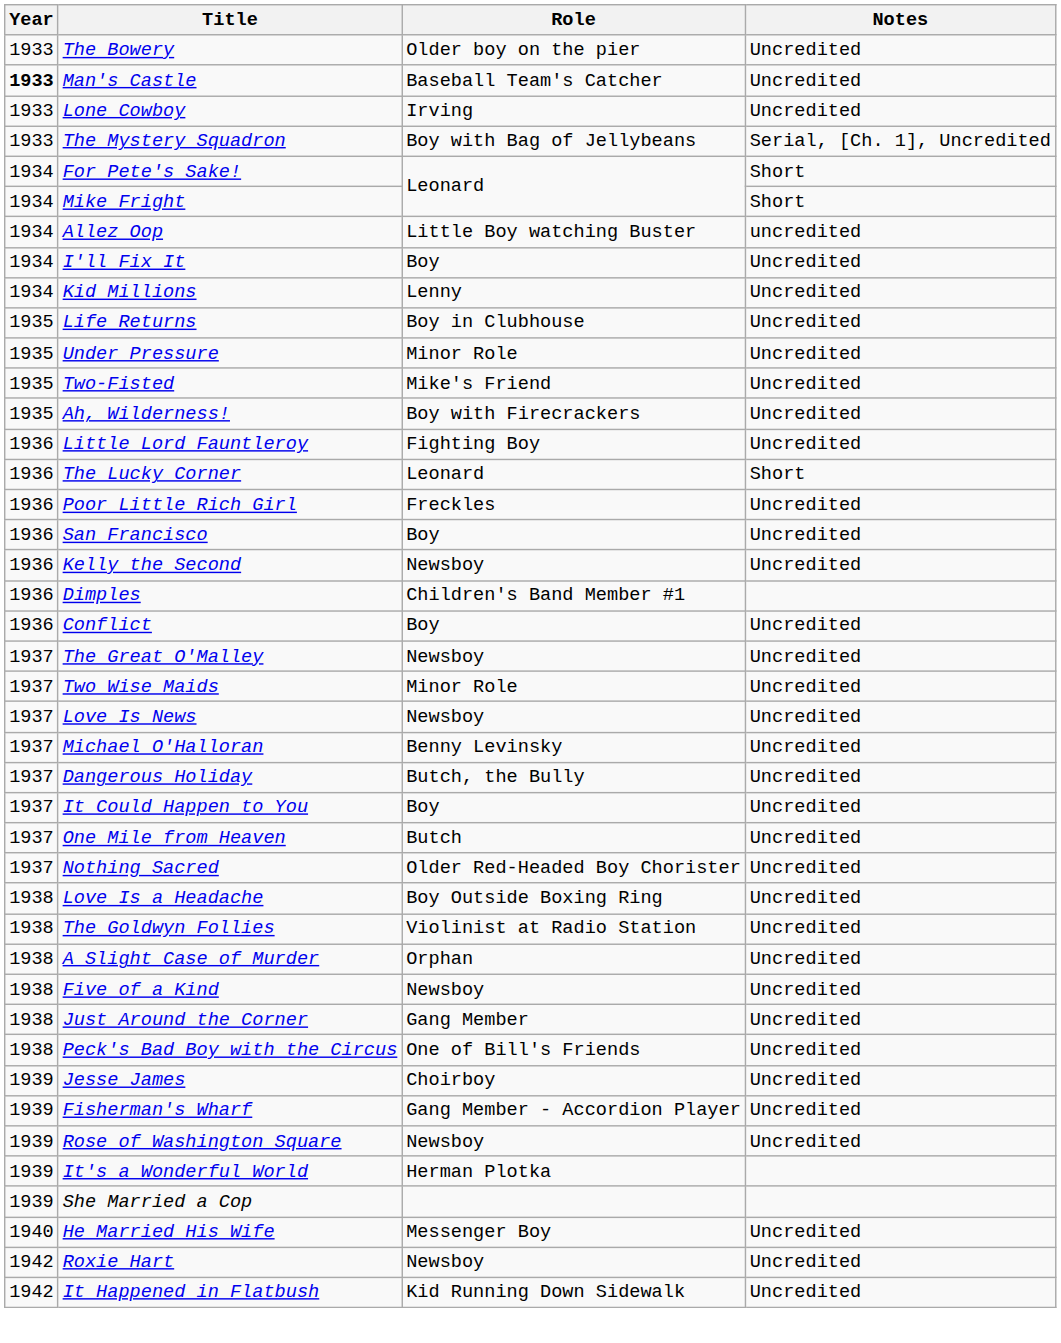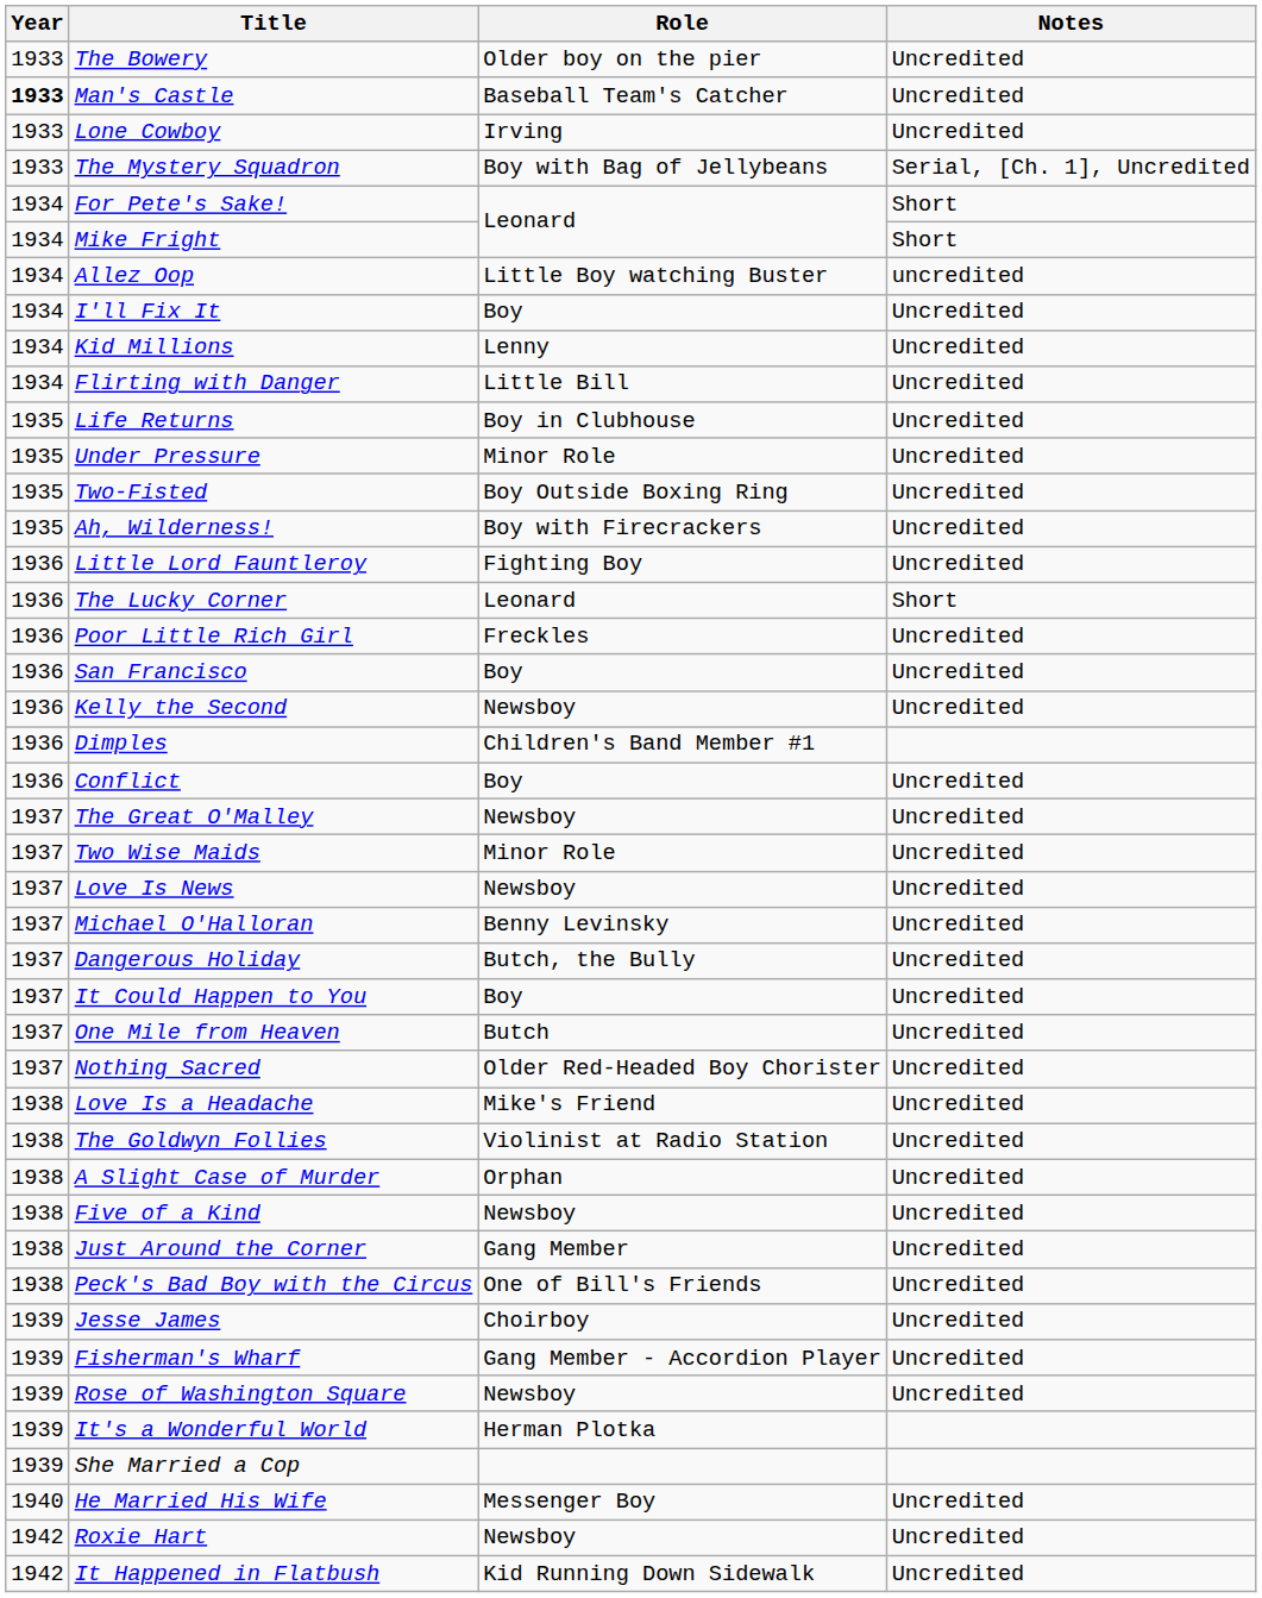 <table class="wikitable sortable">
 <tr>
 <th>Year</th>
 <th>Title</th>
 <th>Role</th>
 <th class="unsortable">Notes</th>
 </tr>
 <tr>
 <td>1933</td>
 <td><em><a href='#'>The Bowery</a></em></td>
 <td>Older boy on the pier</td>
 <td>Uncredited</td>
 </tr>
 <tr>
 <td><strong>1933</strong></td>
 <td><em><a href='#'>Man's Castle</a></em></td>
 <td>Baseball Team's Catcher</td>
 <td>Uncredited</td>
 </tr>
 <tr>
 <td>1933</td>
 <td><em><a href='#'>Lone Cowboy</a></em></td>
 <td>Irving</td>
 <td>Uncredited</td>
 </tr>
 <tr>
 <td>1933</td>
 <td><em><a href='#'>The Mystery Squadron</a></em></td>
 <td>Boy with Bag of Jellybeans</td>
 <td>Serial, [Ch. 1], Uncredited</td>
 </tr>
 <tr>
 <td>1934</td>
 <td><em><a href='#'>For Pete's Sake!</a></em></td>
 <td rowspan="2">Leonard</td>
 <td>Short</td>
 </tr>
 <tr>
 <td>1934</td>
 <td><em><a href='#'>Mike Fright</a></em></td>
 <td>Short</td>
 </tr>
 <tr>
 <td>1934</td>
 <td><em><a href='#'>Allez Oop</a></em></td>
 <td>Little Boy watching Buster</td>
 <td>uncredited</td>
 </tr>
 <tr>
 <td>1934</td>
 <td><em><a href='#'>I'll Fix It</a></em></td>
 <td>Boy</td>
 <td>Uncredited</td>
 </tr>
 <tr>
 <td>1934</td>
 <td><em><a href='#'>Kid Millions</a></em></td>
 <td>Lenny</td>
 <td>Uncredited</td>
 </tr>
 <tr>
+<td>1934</td>
+<td><em><a href='#'>Flirting with Danger</a></em></td>
+<td>Little Bill</td>
+<td>Uncredited</td>
+</tr>
+<tr>
 <td>1935</td>
 <td><em><a href='#'>Life Returns</a></em></td>
 <td>Boy in Clubhouse</td>
 <td>Uncredited</td>
 </tr>
 <tr>
 <td>1935</td>
 <td><em><a href='#'>Under Pressure</a></em></td>
 <td>Minor Role</td>
 <td>Uncredited</td>
 </tr>
 <tr>
 <td>1935</td>
 <td><em><a href='#'>Two-Fisted</a></em></td>
-<td>Mike's Friend</td>
+<td>Boy Outside Boxing Ring</td>
 <td>Uncredited</td>
 </tr>
 <tr>
 <td>1935</td>
 <td><em><a href='#'>Ah, Wilderness!</a></em></td>
 <td>Boy with Firecrackers</td>
 <td>Uncredited</td>
 </tr>
 <tr>
 <td>1936</td>
 <td><em><a href='#'>Little Lord Fauntleroy</a></em></td>
 <td>Fighting Boy</td>
 <td>Uncredited</td>
 </tr>
 <tr>
 <td>1936</td>
 <td><em><a href='#'>The Lucky Corner</a></em></td>
 <td>Leonard</td>
 <td>Short</td>
 </tr>
 <tr>
 <td>1936</td>
 <td><em><a href='#'>Poor Little Rich Girl</a></em></td>
 <td>Freckles</td>
 <td>Uncredited</td>
 </tr>
 <tr>
 <td>1936</td>
 <td><em><a href='#'>San Francisco</a></em></td>
 <td>Boy</td>
 <td>Uncredited</td>
 </tr>
 <tr>
 <td>1936</td>
 <td><em><a href='#'>Kelly the Second</a></em></td>
 <td>Newsboy</td>
 <td>Uncredited</td>
 </tr>
 <tr>
 <td>1936</td>
 <td><em><a href='#'>Dimples</a></em></td>
 <td>Children's Band Member #1</td>
 <td></td>
 </tr>
 <tr>
 <td>1936</td>
 <td><em><a href='#'>Conflict</a></em></td>
 <td>Boy</td>
 <td>Uncredited</td>
 </tr>
 <tr>
 <td>1937</td>
 <td><em><a href='#'>The Great O'Malley</a></em></td>
 <td>Newsboy</td>
 <td>Uncredited</td>
 </tr>
 <tr>
 <td>1937</td>
 <td><em><a href='#'>Two Wise Maids</a></em></td>
 <td>Minor Role</td>
 <td>Uncredited</td>
 </tr>
 <tr>
 <td>1937</td>
 <td><em><a href='#'>Love Is News</a></em></td>
 <td>Newsboy</td>
 <td>Uncredited</td>
 </tr>
 <tr>
 <td>1937</td>
 <td><em><a href='#'>Michael O'Halloran</a></em></td>
 <td>Benny Levinsky</td>
 <td>Uncredited</td>
 </tr>
 <tr>
 <td>1937</td>
 <td><em><a href='#'>Dangerous Holiday</a></em></td>
 <td>Butch, the Bully</td>
 <td>Uncredited</td>
 </tr>
 <tr>
 <td>1937</td>
 <td><em><a href='#'>It Could Happen to You</a></em></td>
 <td>Boy</td>
 <td>Uncredited</td>
 </tr>
 <tr>
 <td>1937</td>
 <td><em><a href='#'>One Mile from Heaven</a></em></td>
 <td>Butch</td>
 <td>Uncredited</td>
 </tr>
 <tr>
 <td>1937</td>
 <td><em><a href='#'>Nothing Sacred</a></em></td>
 <td>Older Red-Headed Boy Chorister</td>
 <td>Uncredited</td>
 </tr>
 <tr>
 <td>1938</td>
 <td><em><a href='#'>Love Is a Headache</a></em></td>
-<td>Boy Outside Boxing Ring</td>
+<td>Mike's Friend</td>
 <td>Uncredited</td>
 </tr>
 <tr>
 <td>1938</td>
 <td><em><a href='#'>The Goldwyn Follies</a></em></td>
 <td>Violinist at Radio Station</td>
 <td>Uncredited</td>
 </tr>
 <tr>
 <td>1938</td>
 <td><em><a href='#'>A Slight Case of Murder</a></em></td>
 <td>Orphan</td>
 <td>Uncredited</td>
 </tr>
 <tr>
 <td>1938</td>
 <td><em><a href='#'>Five of a Kind</a></em></td>
 <td>Newsboy</td>
 <td>Uncredited</td>
 </tr>
 <tr>
 <td>1938</td>
 <td><em><a href='#'>Just Around the Corner</a></em></td>
 <td>Gang Member</td>
 <td>Uncredited</td>
 </tr>
 <tr>
 <td>1938</td>
 <td><em><a href='#'>Peck's Bad Boy with the Circus</a></em></td>
 <td>One of Bill's Friends</td>
 <td>Uncredited</td>
 </tr>
 <tr>
 <td>1939</td>
 <td><em><a href='#'>Jesse James</a></em></td>
 <td>Choirboy</td>
 <td>Uncredited</td>
 </tr>
 <tr>
 <td>1939</td>
 <td><em><a href='#'>Fisherman's Wharf</a></em></td>
 <td>Gang Member - Accordion Player</td>
 <td>Uncredited</td>
 </tr>
 <tr>
 <td>1939</td>
 <td><em><a href='#'>Rose of Washington Square</a></em></td>
 <td>Newsboy</td>
 <td>Uncredited</td>
 </tr>
 <tr>
 <td>1939</td>
 <td><em><a href='#'>It's a Wonderful World</a></em></td>
 <td>Herman Plotka</td>
 <td></td>
 </tr>
 <tr>
 <td>1939</td>
 <td><em>She Married a Cop</em></td>
 <td></td>
 <td></td>
 </tr>
 <tr>
 <td>1940</td>
 <td><em><a href='#'>He Married His Wife</a></em></td>
 <td>Messenger Boy</td>
 <td>Uncredited</td>
 </tr>
 <tr>
 <td>1942</td>
 <td><em><a href='#'>Roxie Hart</a></em></td>
 <td>Newsboy</td>
 <td>Uncredited</td>
 </tr>
 <tr>
 <td>1942</td>
 <td><em><a href='#'>It Happened in Flatbush</a></em></td>
 <td>Kid Running Down Sidewalk</td>
 <td>Uncredited</td>
 </tr>
 </table>
